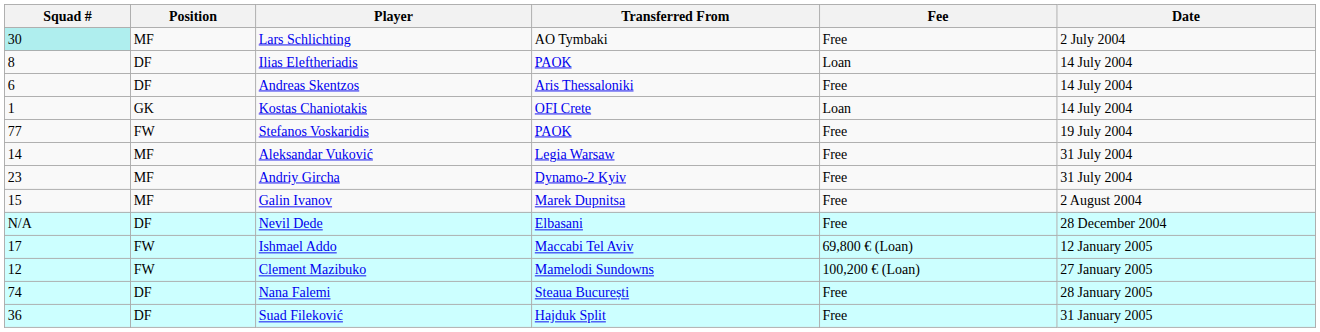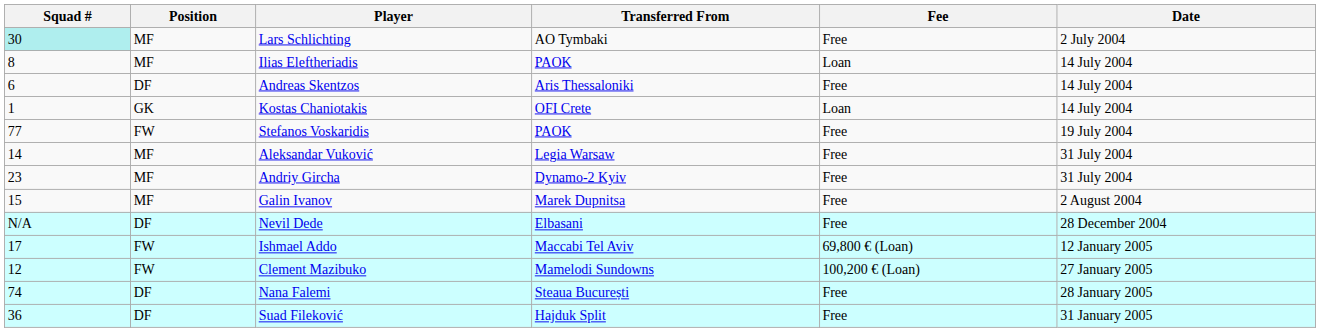 <table class="wikitable sortable" style="width:90%; text-align:center; font-size:95%; text-align:left;">
 <tr>
 <th><strong>Squad #</strong></th>
 <th><strong>Position</strong></th>
 <th><strong>Player</strong></th>
 <th><strong>Transferred From</strong></th>
 <th><strong>Fee</strong></th>
 <th><strong>Date</strong></th>
 </tr>
 <tr>
 <td style="background: paleturquoise;">30</td>
 <td>MF</td>
 <td>  <a href='#'>Lars Schlichting</a></td>
 <td> AO Tymbaki</td>
 <td>Free</td>
 <td>2 July 2004</td>
 </tr>
 <tr>
 <td>8</td>
-<td>DF</td>
+<td>MF</td>
 <td> <a href='#'>Ilias Eleftheriadis</a></td>
 <td> <a href='#'>PAOK</a></td>
 <td>Loan</td>
 <td>14 July 2004</td>
 </tr>
 <tr>
 <td>6</td>
 <td>DF</td>
 <td> <a href='#'>Andreas Skentzos</a></td>
 <td> <a href='#'>Aris Thessaloniki</a></td>
 <td>Free</td>
 <td>14 July 2004</td>
 </tr>
 <tr>
 <td>1</td>
 <td>GK</td>
 <td> <a href='#'>Kostas Chaniotakis</a></td>
 <td> <a href='#'>OFI Crete</a></td>
 <td>Loan</td>
 <td>14 July 2004</td>
 </tr>
 <tr>
 <td>77</td>
 <td>FW</td>
 <td> <a href='#'>Stefanos Voskaridis</a></td>
 <td> <a href='#'>PAOK</a></td>
 <td>Free</td>
 <td>19 July 2004</td>
 </tr>
 <tr>
 <td>14</td>
 <td>MF</td>
 <td> <a href='#'>Aleksandar Vuković</a></td>
 <td> <a href='#'>Legia Warsaw</a></td>
 <td>Free</td>
 <td>31 July 2004</td>
 </tr>
 <tr>
 <td>23</td>
 <td>MF</td>
 <td> <a href='#'>Andriy Gircha</a></td>
 <td> <a href='#'>Dynamo-2 Kyiv</a></td>
 <td>Free</td>
 <td>31 July 2004</td>
 </tr>
 <tr>
 <td>15</td>
 <td>MF</td>
 <td> <a href='#'>Galin Ivanov</a></td>
 <td> <a href='#'>Marek Dupnitsa</a></td>
 <td>Free</td>
 <td>2 August 2004</td>
 </tr>
 <tr>
 <th style="background:#CCFFFF; text-align:left; font-weight: normal;">N/A</th>
 <th style="background:#CCFFFF; text-align:left; font-weight: normal;">DF</th>
 <th style="background:#CCFFFF; text-align:left; font-weight: normal;"> <a href='#'>Nevil Dede</a></th>
 <th style="background:#CCFFFF; text-align:left; font-weight: normal;"> <a href='#'>Elbasani</a></th>
 <th style="background:#CCFFFF; text-align:left; font-weight: normal;">Free</th>
 <th style="background:#CCFFFF; text-align:left; font-weight: normal;">28 December 2004</th>
 </tr>
 <tr>
 <th style="background:#CCFFFF; text-align:left; font-weight: normal;">17</th>
 <th style="background:#CCFFFF; text-align:left; font-weight: normal;">FW</th>
 <th style="background:#CCFFFF; text-align:left; font-weight: normal;"> <a href='#'>Ishmael Addo</a></th>
 <th style="background:#CCFFFF; text-align:left; font-weight: normal;"> <a href='#'>Maccabi Tel Aviv</a></th>
 <th style="background:#CCFFFF; text-align:left; font-weight: normal;"> 69,800 € (Loan)</th>
 <th style="background:#CCFFFF; text-align:left; font-weight: normal;">12 January 2005</th>
 </tr>
 <tr>
 <th style="background:#CCFFFF; text-align:left; font-weight: normal;">12</th>
 <th style="background:#CCFFFF; text-align:left; font-weight: normal;">FW</th>
 <th style="background:#CCFFFF; text-align:left; font-weight: normal;"> <a href='#'>Clement Mazibuko</a></th>
 <th style="background:#CCFFFF; text-align:left; font-weight: normal;"> <a href='#'>Mamelodi Sundowns</a></th>
 <th style="background:#CCFFFF; text-align:left; font-weight: normal;"> 100,200 € (Loan)</th>
 <th style="background:#CCFFFF; text-align:left; font-weight: normal;">27 January 2005</th>
 </tr>
 <tr>
 <th style="background:#CCFFFF; text-align:left; font-weight: normal;">74</th>
 <th style="background:#CCFFFF; text-align:left; font-weight: normal;">DF</th>
 <th style="background:#CCFFFF; text-align:left; font-weight: normal;">  <a href='#'>Nana Falemi</a></th>
 <th style="background:#CCFFFF; text-align:left; font-weight: normal;"> <a href='#'>Steaua București</a></th>
 <th style="background:#CCFFFF; text-align:left; font-weight: normal;">Free</th>
 <th style="background:#CCFFFF; text-align:left; font-weight: normal;">28 January 2005</th>
 </tr>
 <tr>
 <th style="background:#CCFFFF; text-align:left; font-weight: normal;">36</th>
 <th style="background:#CCFFFF; text-align:left; font-weight: normal;">DF</th>
 <th style="background:#CCFFFF; text-align:left; font-weight: normal;"> <a href='#'>Suad Fileković</a></th>
 <th style="background:#CCFFFF; text-align:left; font-weight: normal;"> <a href='#'>Hajduk Split</a></th>
 <th style="background:#CCFFFF; text-align:left; font-weight: normal;">Free</th>
 <th style="background:#CCFFFF; text-align:left; font-weight: normal;">31 January 2005</th>
 </tr>
 </table>
